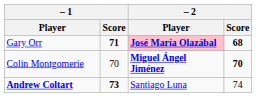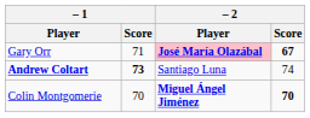 <table class=wikitable>
 <tr>
 <th colspan=2> – 1</th>
 <th colspan=2> – 2</th>
 </tr>
 <tr>
 <th width=150>Player</th>
 <th>Score</th>
 <th width=150>Player</th>
 <th>Score</th>
 </tr>
 <tr>
 <td><a href='#'>Gary Orr</a></td>
-<td align=center><strong>71</strong></td>
+<td align=center>71</td>
 <td style="background: pink;"><strong><a href='#'>José María Olazábal</a></strong></td>
-<td align=center><strong>68</strong></td>
+<td align=center><strong>67</strong></td>
+</tr>
+<tr>
+<td><strong><a href='#'>Andrew Coltart</a></strong></td>
+<td align=center><strong>73</strong></td>
+<td><a href='#'>Santiago Luna</a></td>
+<td align=center>74</td>
 </tr>
 <tr>
 <td><a href='#'>Colin Montgomerie</a></td>
 <td align=center>70</td>
 <td><strong><a href='#'>Miguel Ángel Jiménez</a></strong></td>
 <td align=center><strong>70</strong></td>
 </tr>
-<tr>
-<td><strong><a href='#'>Andrew Coltart</a></strong></td>
-<td align=center><strong>73</strong></td>
-<td><a href='#'>Santiago Luna</a></td>
-<td align=center>74</td>
-</tr>
 </table>
